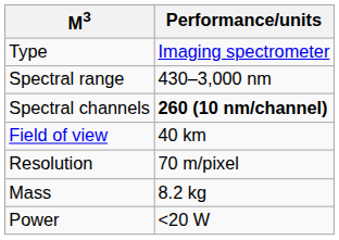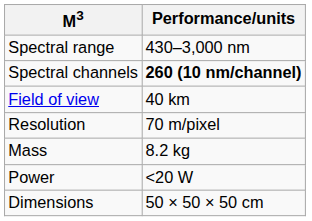 <table class="wikitable floatleft">
 <tr>
 <th>M<sup>3</sup></th>
 <th>Performance/units</th>
-</tr>
-<tr>
-<td>Type</td>
-<td><a href='#'>Imaging spectrometer</a></td>
 </tr>
 <tr>
 <td>Spectral range</td>
 <td>430–3,000 nm</td>
 </tr>
 <tr>
 <td>Spectral channels</td>
 <td><strong>260 (10 nm/channel)</strong></td>
 </tr>
 <tr>
 <td><a href='#'>Field of view</a></td>
 <td>40 km</td>
 </tr>
 <tr>
 <td>Resolution</td>
 <td>70 m/pixel</td>
 </tr>
 <tr>
 <td>Mass</td>
 <td>8.2 kg</td>
 </tr>
 <tr>
 <td>Power</td>
 <td><20 W</td>
 </tr>
+<tr>
+<td>Dimensions</td>
+<td>50 × 50 × 50 cm</td>
+</tr>
 </table>
